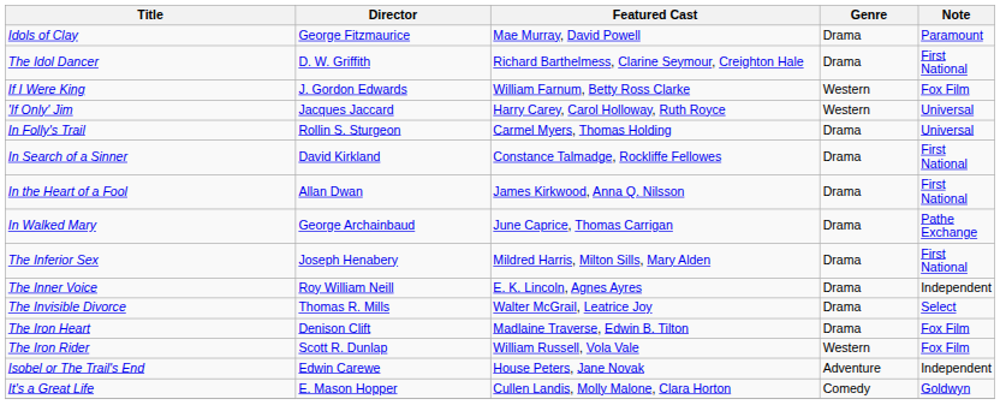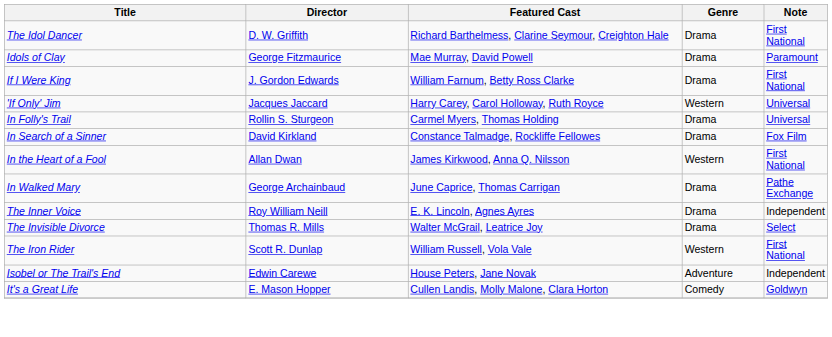 <table class="wikitable">
 <tr>
 <th style="width:30%;">Title</th>
 <th style="width:20%;">Director</th>
 <th style="width:34%;">Featured Cast</th>
 <th style="width:10%;">Genre</th>
 <th style="width:10%;">Note</th>
 </tr>
 <tr>
+<td><em><a href='#'>The Idol Dancer</a></em></td>
+<td><a href='#'>D. W. Griffith</a></td>
+<td><a href='#'>Richard Barthelmess</a>, <a href='#'>Clarine Seymour</a>, <a href='#'>Creighton Hale</a></td>
+<td>Drama</td>
+<td><a href='#'>First National</a></td>
+</tr>
+<tr>
 <td><em><a href='#'>Idols of Clay</a></em></td>
 <td><a href='#'>George Fitzmaurice</a></td>
 <td><a href='#'>Mae Murray</a>, <a href='#'>David Powell</a></td>
 <td>Drama</td>
 <td><a href='#'>Paramount</a></td>
 </tr>
 <tr>
-<td><em><a href='#'>The Idol Dancer</a></em></td>
-<td><a href='#'>D. W. Griffith</a></td>
-<td><a href='#'>Richard Barthelmess</a>, <a href='#'>Clarine Seymour</a>, <a href='#'>Creighton Hale</a></td>
-<td>Drama</td>
-<td><a href='#'>First National</a></td>
-</tr>
-<tr>
 <td><em><a href='#'>If I Were King</a></em></td>
 <td><a href='#'>J. Gordon Edwards</a></td>
 <td><a href='#'>William Farnum</a>, <a href='#'>Betty Ross Clarke</a></td>
-<td>Western</td>
-<td><a href='#'>Fox Film</a></td>
+<td>Drama</td>
+<td><a href='#'>First National</a></td>
 </tr>
 <tr>
 <td><em><a href='#'>'If Only' Jim</a></em></td>
 <td><a href='#'>Jacques Jaccard</a></td>
 <td><a href='#'>Harry Carey</a>, <a href='#'>Carol Holloway</a>, <a href='#'>Ruth Royce</a></td>
 <td>Western</td>
 <td><a href='#'>Universal</a></td>
 </tr>
 <tr>
 <td><em><a href='#'>In Folly's Trail</a></em></td>
 <td><a href='#'>Rollin S. Sturgeon</a></td>
 <td><a href='#'>Carmel Myers</a>, <a href='#'>Thomas Holding</a></td>
 <td>Drama</td>
 <td><a href='#'>Universal</a></td>
 </tr>
 <tr>
 <td><em><a href='#'>In Search of a Sinner</a></em></td>
 <td><a href='#'>David Kirkland</a></td>
 <td><a href='#'>Constance Talmadge</a>, <a href='#'>Rockliffe Fellowes</a></td>
 <td>Drama</td>
-<td><a href='#'>First National</a></td>
+<td><a href='#'>Fox Film</a></td>
 </tr>
 <tr>
 <td><em><a href='#'>In the Heart of a Fool</a></em></td>
 <td><a href='#'>Allan Dwan</a></td>
 <td><a href='#'>James Kirkwood</a>, <a href='#'>Anna Q. Nilsson</a></td>
-<td>Drama</td>
+<td>Western</td>
 <td><a href='#'>First National</a></td>
 </tr>
 <tr>
 <td><em><a href='#'>In Walked Mary</a></em></td>
 <td><a href='#'>George Archainbaud</a></td>
 <td><a href='#'>June Caprice</a>, <a href='#'>Thomas Carrigan</a></td>
 <td>Drama</td>
 <td><a href='#'>Pathe Exchange</a></td>
-</tr>
-<tr>
-<td><em><a href='#'>The Inferior Sex</a></em></td>
-<td><a href='#'>Joseph Henabery</a></td>
-<td><a href='#'>Mildred Harris</a>, <a href='#'>Milton Sills</a>, <a href='#'>Mary Alden</a></td>
-<td>Drama</td>
-<td><a href='#'>First National</a></td>
 </tr>
 <tr>
 <td><em><a href='#'>The Inner Voice</a></em></td>
 <td><a href='#'>Roy William Neill</a></td>
 <td><a href='#'>E. K. Lincoln</a>, <a href='#'>Agnes Ayres</a></td>
 <td>Drama</td>
 <td>Independent</td>
 </tr>
 <tr>
 <td><em><a href='#'>The Invisible Divorce</a></em></td>
 <td><a href='#'>Thomas R. Mills</a></td>
 <td><a href='#'>Walter McGrail</a>, <a href='#'>Leatrice Joy</a></td>
 <td>Drama</td>
 <td><a href='#'>Select</a></td>
 </tr>
 <tr>
-<td><em><a href='#'>The Iron Heart</a></em></td>
-<td><a href='#'>Denison Clift</a></td>
-<td><a href='#'>Madlaine Traverse</a>, <a href='#'>Edwin B. Tilton</a></td>
-<td>Drama</td>
-<td><a href='#'>Fox Film</a></td>
-</tr>
-<tr>
 <td><em><a href='#'>The Iron Rider</a></em></td>
 <td><a href='#'>Scott R. Dunlap</a></td>
 <td><a href='#'>William Russell</a>, <a href='#'>Vola Vale</a></td>
 <td>Western</td>
-<td><a href='#'>Fox Film</a></td>
+<td><a href='#'>First National</a></td>
 </tr>
 <tr>
 <td><em><a href='#'>Isobel or The Trail's End</a></em></td>
 <td><a href='#'>Edwin Carewe</a></td>
 <td><a href='#'>House Peters</a>, <a href='#'>Jane Novak</a></td>
 <td>Adventure</td>
 <td>Independent</td>
 </tr>
 <tr>
 <td><em><a href='#'>It's a Great Life</a></em></td>
 <td><a href='#'>E. Mason Hopper</a></td>
 <td><a href='#'>Cullen Landis</a>, <a href='#'>Molly Malone</a>, <a href='#'>Clara Horton</a></td>
 <td>Comedy</td>
 <td><a href='#'>Goldwyn</a></td>
 </tr>
 <tr>
 </tr>
 </table>
